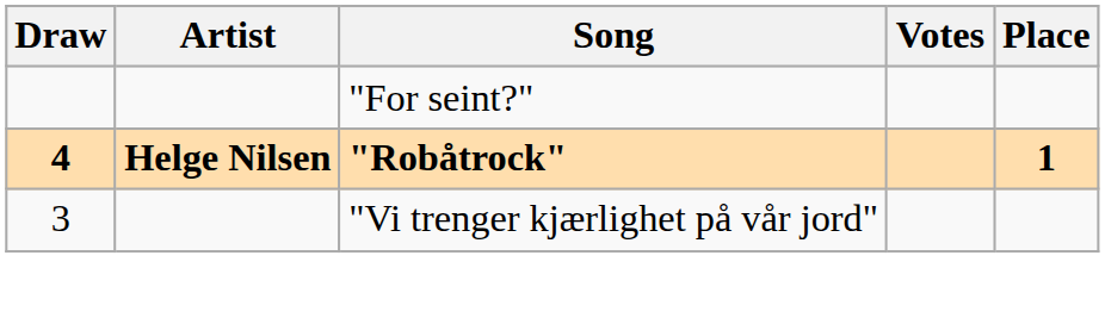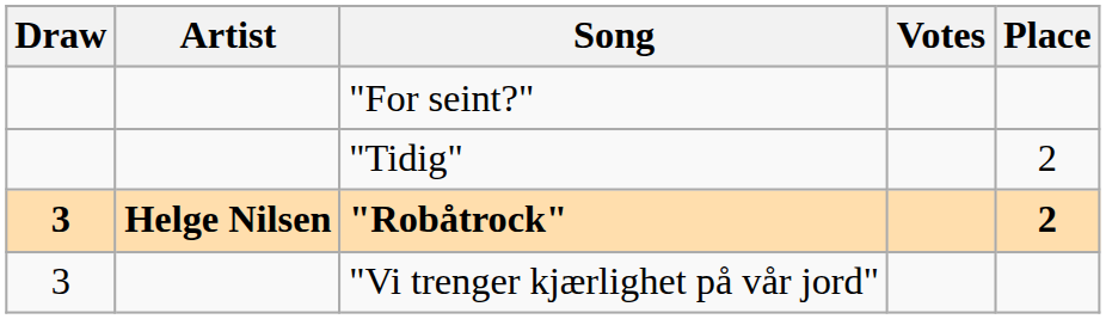 <table class="sortable wikitable" style="margin: 1em auto 1em auto; text-align:center">
 <tr bgcolor="#CCCCCC">
 <th>Draw</th>
 <th>Artist</th>
 <th>Song</th>
 <th>Votes</th>
 <th>Place</th>
 </tr>
 <tr>
 <td></td>
 <td></td>
 <td align="left">"For seint?"</td>
 <td></td>
 <td></td>
 </tr>
+<tr>
+<td></td>
+<td></td>
+<td align="left">"Tidig"</td>
+<td></td>
+<td>2</td>
+</tr>
 <tr style="font-weight:bold; background:navajowhite;">
-<td>4</td>
+<td>3</td>
 <td align="left">Helge Nilsen</td>
 <td align="left">"Robåtrock"</td>
 <td></td>
-<td>1</td>
+<td>2</td>
 </tr>
 <tr>
 <td>3</td>
 <td></td>
 <td align="left">"Vi trenger kjærlighet på vår jord"</td>
 <td></td>
 <td></td>
 </tr>
 </table>
